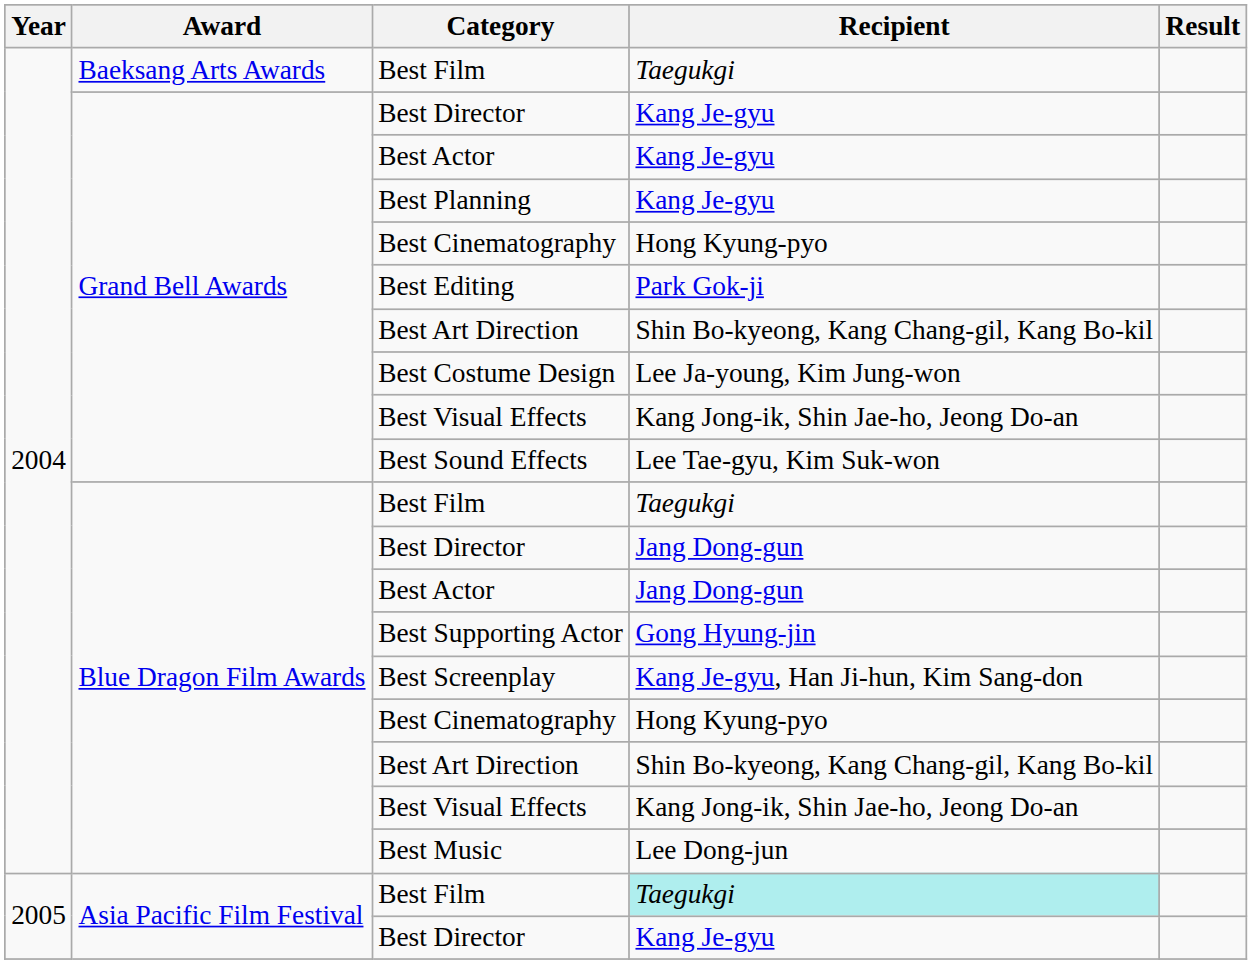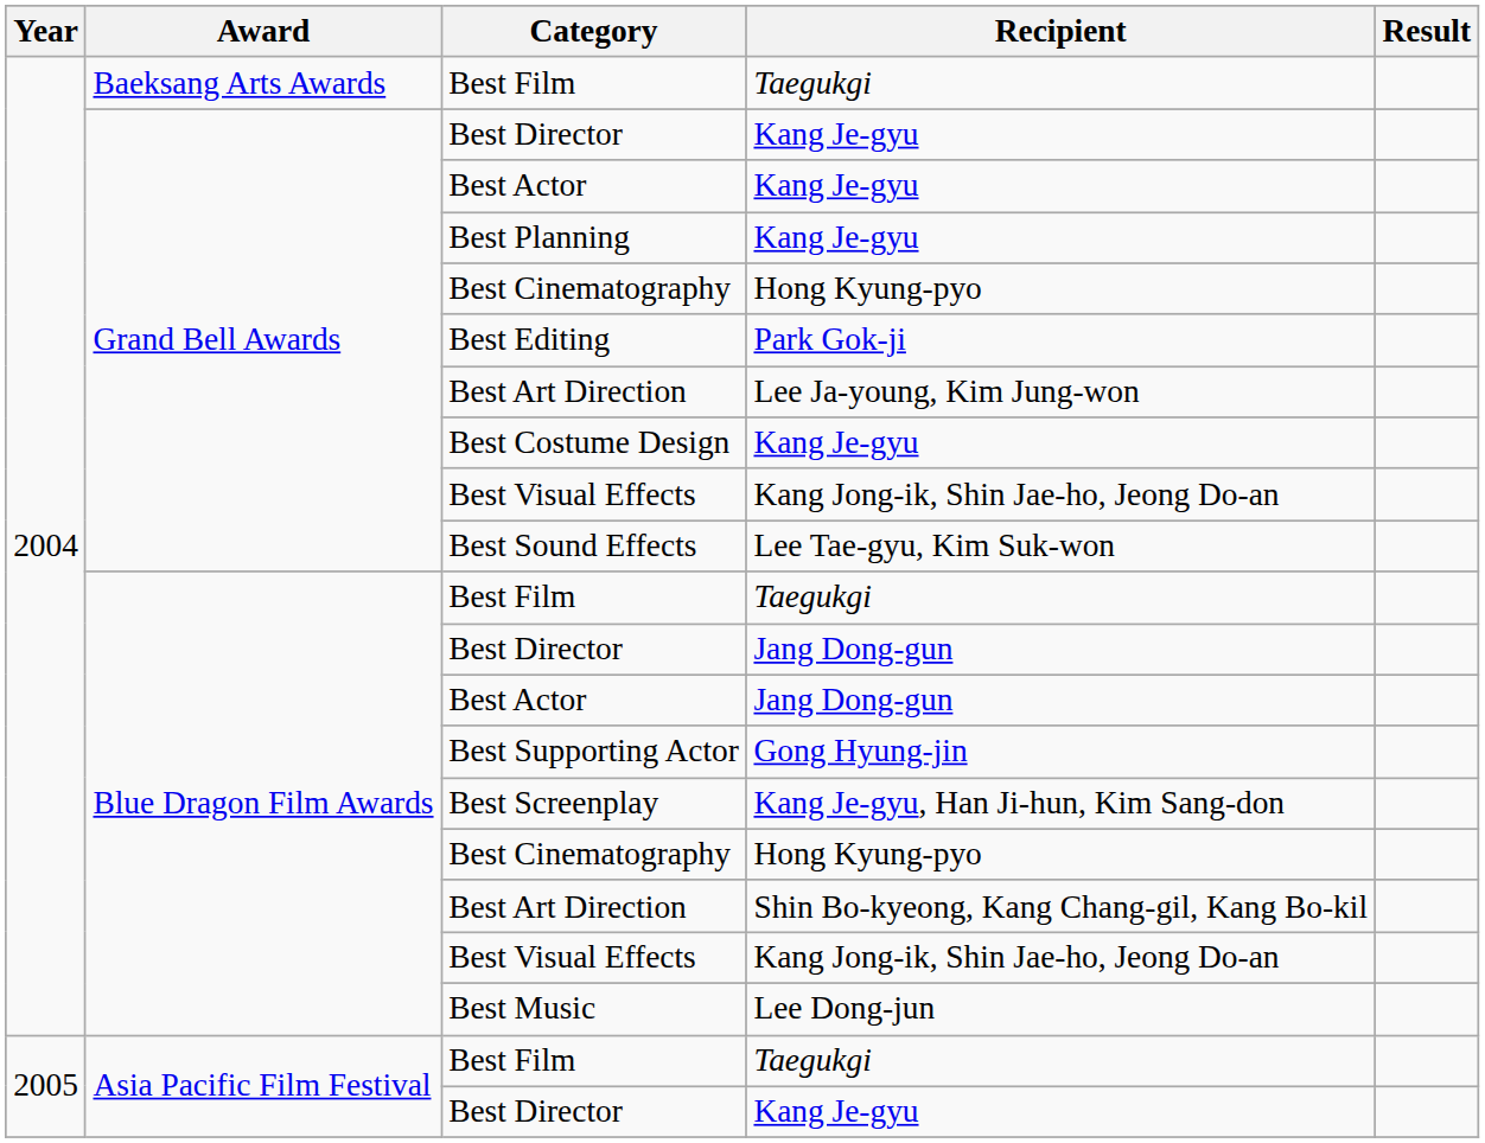 <table class="wikitable">
 <tr>
 <th>Year</th>
 <th>Award</th>
 <th>Category</th>
 <th>Recipient</th>
 <th>Result</th>
 </tr>
 <tr>
 <td rowspan=19>2004</td>
 <td><a href='#'>Baeksang Arts Awards</a></td>
 <td>Best Film</td>
 <td><em>Taegukgi</em></td>
 <td></td>
 </tr>
 <tr>
 <td rowspan=9><a href='#'>Grand Bell Awards</a></td>
 <td>Best Director</td>
 <td><a href='#'>Kang Je-gyu</a></td>
 <td></td>
 </tr>
 <tr>
 <td>Best Actor</td>
 <td><a href='#'>Kang Je-gyu</a></td>
 <td></td>
 </tr>
 <tr>
 <td>Best Planning</td>
 <td><a href='#'>Kang Je-gyu</a></td>
 <td></td>
 </tr>
 <tr>
 <td>Best Cinematography</td>
 <td>Hong Kyung-pyo</td>
 <td></td>
 </tr>
 <tr>
 <td>Best Editing</td>
 <td><a href='#'>Park Gok-ji</a></td>
 <td></td>
 </tr>
 <tr>
 <td>Best Art Direction</td>
-<td>Shin Bo-kyeong, Kang Chang-gil, Kang Bo-kil</td>
+<td>Lee Ja-young, Kim Jung-won</td>
 <td></td>
 </tr>
 <tr>
 <td>Best Costume Design</td>
-<td>Lee Ja-young, Kim Jung-won</td>
+<td><a href='#'>Kang Je-gyu</a></td>
 <td></td>
 </tr>
 <tr>
 <td>Best Visual Effects</td>
 <td>Kang Jong-ik, Shin Jae-ho, Jeong Do-an</td>
 <td></td>
 </tr>
 <tr>
 <td>Best Sound Effects</td>
 <td>Lee Tae-gyu, Kim Suk-won</td>
 <td></td>
 </tr>
 <tr>
 <td rowspan=9><a href='#'>Blue Dragon Film Awards</a></td>
 <td>Best Film</td>
 <td><em>Taegukgi</em></td>
 <td></td>
 </tr>
 <tr>
 <td>Best Director</td>
 <td><a href='#'>Jang Dong-gun</a></td>
 <td></td>
 </tr>
 <tr>
 <td>Best Actor</td>
 <td><a href='#'>Jang Dong-gun</a></td>
 <td></td>
 </tr>
 <tr>
 <td>Best Supporting Actor</td>
 <td><a href='#'>Gong Hyung-jin</a></td>
 <td></td>
 </tr>
 <tr>
 <td>Best Screenplay</td>
 <td><a href='#'>Kang Je-gyu</a>, Han Ji-hun, Kim Sang-don</td>
 <td></td>
 </tr>
 <tr>
 <td>Best Cinematography</td>
 <td>Hong Kyung-pyo</td>
 <td></td>
 </tr>
 <tr>
 <td>Best Art Direction</td>
 <td>Shin Bo-kyeong, Kang Chang-gil, Kang Bo-kil</td>
 <td></td>
 </tr>
 <tr>
 <td>Best Visual Effects</td>
 <td>Kang Jong-ik, Shin Jae-ho, Jeong Do-an</td>
 <td></td>
 </tr>
 <tr>
 <td>Best Music</td>
 <td>Lee Dong-jun</td>
 <td></td>
 </tr>
 <tr>
 <td rowspan=2>2005</td>
 <td rowspan=2><a href='#'>Asia Pacific Film Festival</a></td>
 <td>Best Film</td>
-<td style="background: paleturquoise;"><em>Taegukgi</em></td>
+<td><em>Taegukgi</em></td>
 <td></td>
 </tr>
 <tr>
 <td>Best Director</td>
 <td><a href='#'>Kang Je-gyu</a></td>
 <td></td>
 </tr>
 </table>
